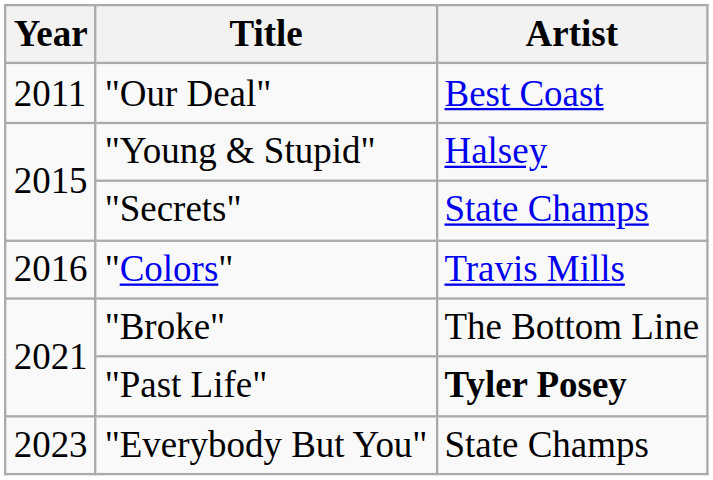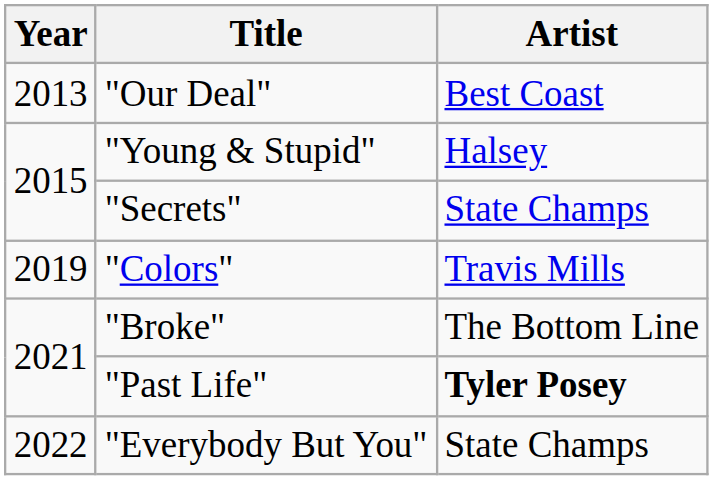 <table class="wikitable sortable">
 <tr>
 <th>Year</th>
 <th>Title</th>
 <th>Artist</th>
 </tr>
 <tr>
-<td>2011</td>
+<td>2013</td>
 <td>"Our Deal"</td>
 <td><a href='#'>Best Coast</a></td>
 </tr>
 <tr>
 <td rowspan="2">2015</td>
 <td>"Young & Stupid"</td>
 <td><a href='#'>Halsey</a></td>
 </tr>
 <tr>
 <td>"Secrets"</td>
 <td><a href='#'>State Champs</a></td>
 </tr>
 <tr>
-<td>2016</td>
+<td>2019</td>
 <td>"<a href='#'>Colors</a>"</td>
 <td><a href='#'>Travis Mills</a></td>
 </tr>
 <tr>
 <td rowspan="2">2021</td>
 <td>"Broke"</td>
 <td>The Bottom Line</td>
 </tr>
 <tr>
 <td>"Past Life"</td>
 <td><strong>Tyler Posey</strong></td>
 </tr>
 <tr>
-<td>2023</td>
+<td>2022</td>
 <td>"Everybody But You"</td>
 <td>State Champs</td>
 </tr>
 </table>
